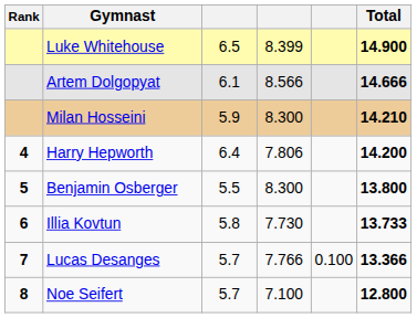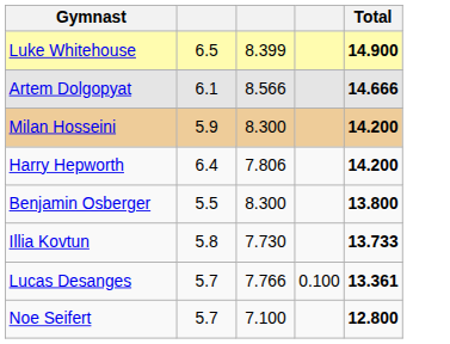 <table style="text-align:center;" class="wikitable sortable">
 <tr>
-<th scope="col" style="width:15px;"><small>Rank</small></th>
 <th scope="col" style="width:160px;">Gymnast</th>
 <th scope="col" style="width:50px;"><small></small></th>
 <th scope="col" style="width:50px;"><small></small></th>
 <th scope="col" style="width:20px;"><small></small></th>
 <th scope="col" style="width:50px;">Total</th>
 </tr>
 <tr style="background:#fffcaf;">
-<td scope="row" style="text-align:center"><strong></strong></td>
 <td style="height:30px; text-align:left;"> <a href='#'>Luke Whitehouse</a></td>
 <td>6.5</td>
 <td>8.399</td>
 <td></td>
 <td><strong>14.900</strong></td>
 </tr>
 <tr style="background:#e5e5e5;">
-<td scope="row" style="text-align:center"><strong></strong></td>
 <td style="height:30px; text-align:left;"> <a href='#'>Artem Dolgopyat</a></td>
 <td>6.1</td>
 <td>8.566</td>
 <td></td>
 <td><strong>14.666</strong></td>
 </tr>
 <tr style="background:#ec9;">
-<td scope="row" style="text-align:center"><strong></strong></td>
 <td style="height:30px; text-align:left;"> <a href='#'>Milan Hosseini</a></td>
 <td>5.9</td>
 <td>8.300</td>
 <td></td>
-<td><strong>14.210</strong></td>
+<td><strong>14.200</strong></td>
 </tr>
 <tr>
-<td scope="row" style="text-align:center"><strong>4</strong></td>
 <td style="height:30px; text-align:left;"> <a href='#'>Harry Hepworth</a></td>
 <td>6.4</td>
 <td>7.806</td>
 <td></td>
 <td><strong>14.200</strong></td>
 </tr>
 <tr>
-<td scope="row" style="text-align:center"><strong>5</strong></td>
 <td style="height:30px; text-align:left;"> <a href='#'>Benjamin Osberger</a></td>
 <td>5.5</td>
 <td>8.300</td>
 <td></td>
 <td><strong>13.800</strong></td>
 </tr>
 <tr>
-<td scope="row" style="text-align:center"><strong>6</strong></td>
 <td style="height:30px; text-align:left;"> <a href='#'>Illia Kovtun</a></td>
 <td>5.8</td>
 <td>7.730</td>
 <td></td>
 <td><strong>13.733</strong></td>
 </tr>
 <tr>
-<td scope="row" style="text-align:center"><strong>7</strong></td>
 <td style="height:30px; text-align:left;"> <a href='#'>Lucas Desanges</a></td>
 <td>5.7</td>
 <td>7.766</td>
 <td>0.100</td>
-<td><strong>13.366</strong></td>
+<td><strong>13.361</strong></td>
 </tr>
 <tr>
-<td scope="row" style="text-align:center"><strong>8</strong></td>
 <td style="height:30px; text-align:left;"> <a href='#'>Noe Seifert</a></td>
 <td>5.7</td>
 <td>7.100</td>
 <td></td>
 <td><strong>12.800</strong></td>
 </tr>
 </table>
